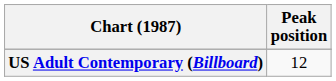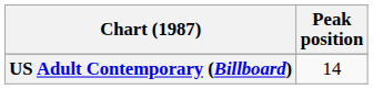 <table class="wikitable sortable plainrowheaders" style="text-align:center">
 <tr>
 <th scope="col">Chart (1987)</th>
 <th scope="col">Peak<br>position</th>
 </tr>
 <tr>
 </tr>
 <tr>
 <th scope="row">US <a href='#'>Adult Contemporary</a> (<em><a href='#'>Billboard</a></em>)</th>
-<td>12</td>
+<td>14</td>
 </tr>
 </table>
